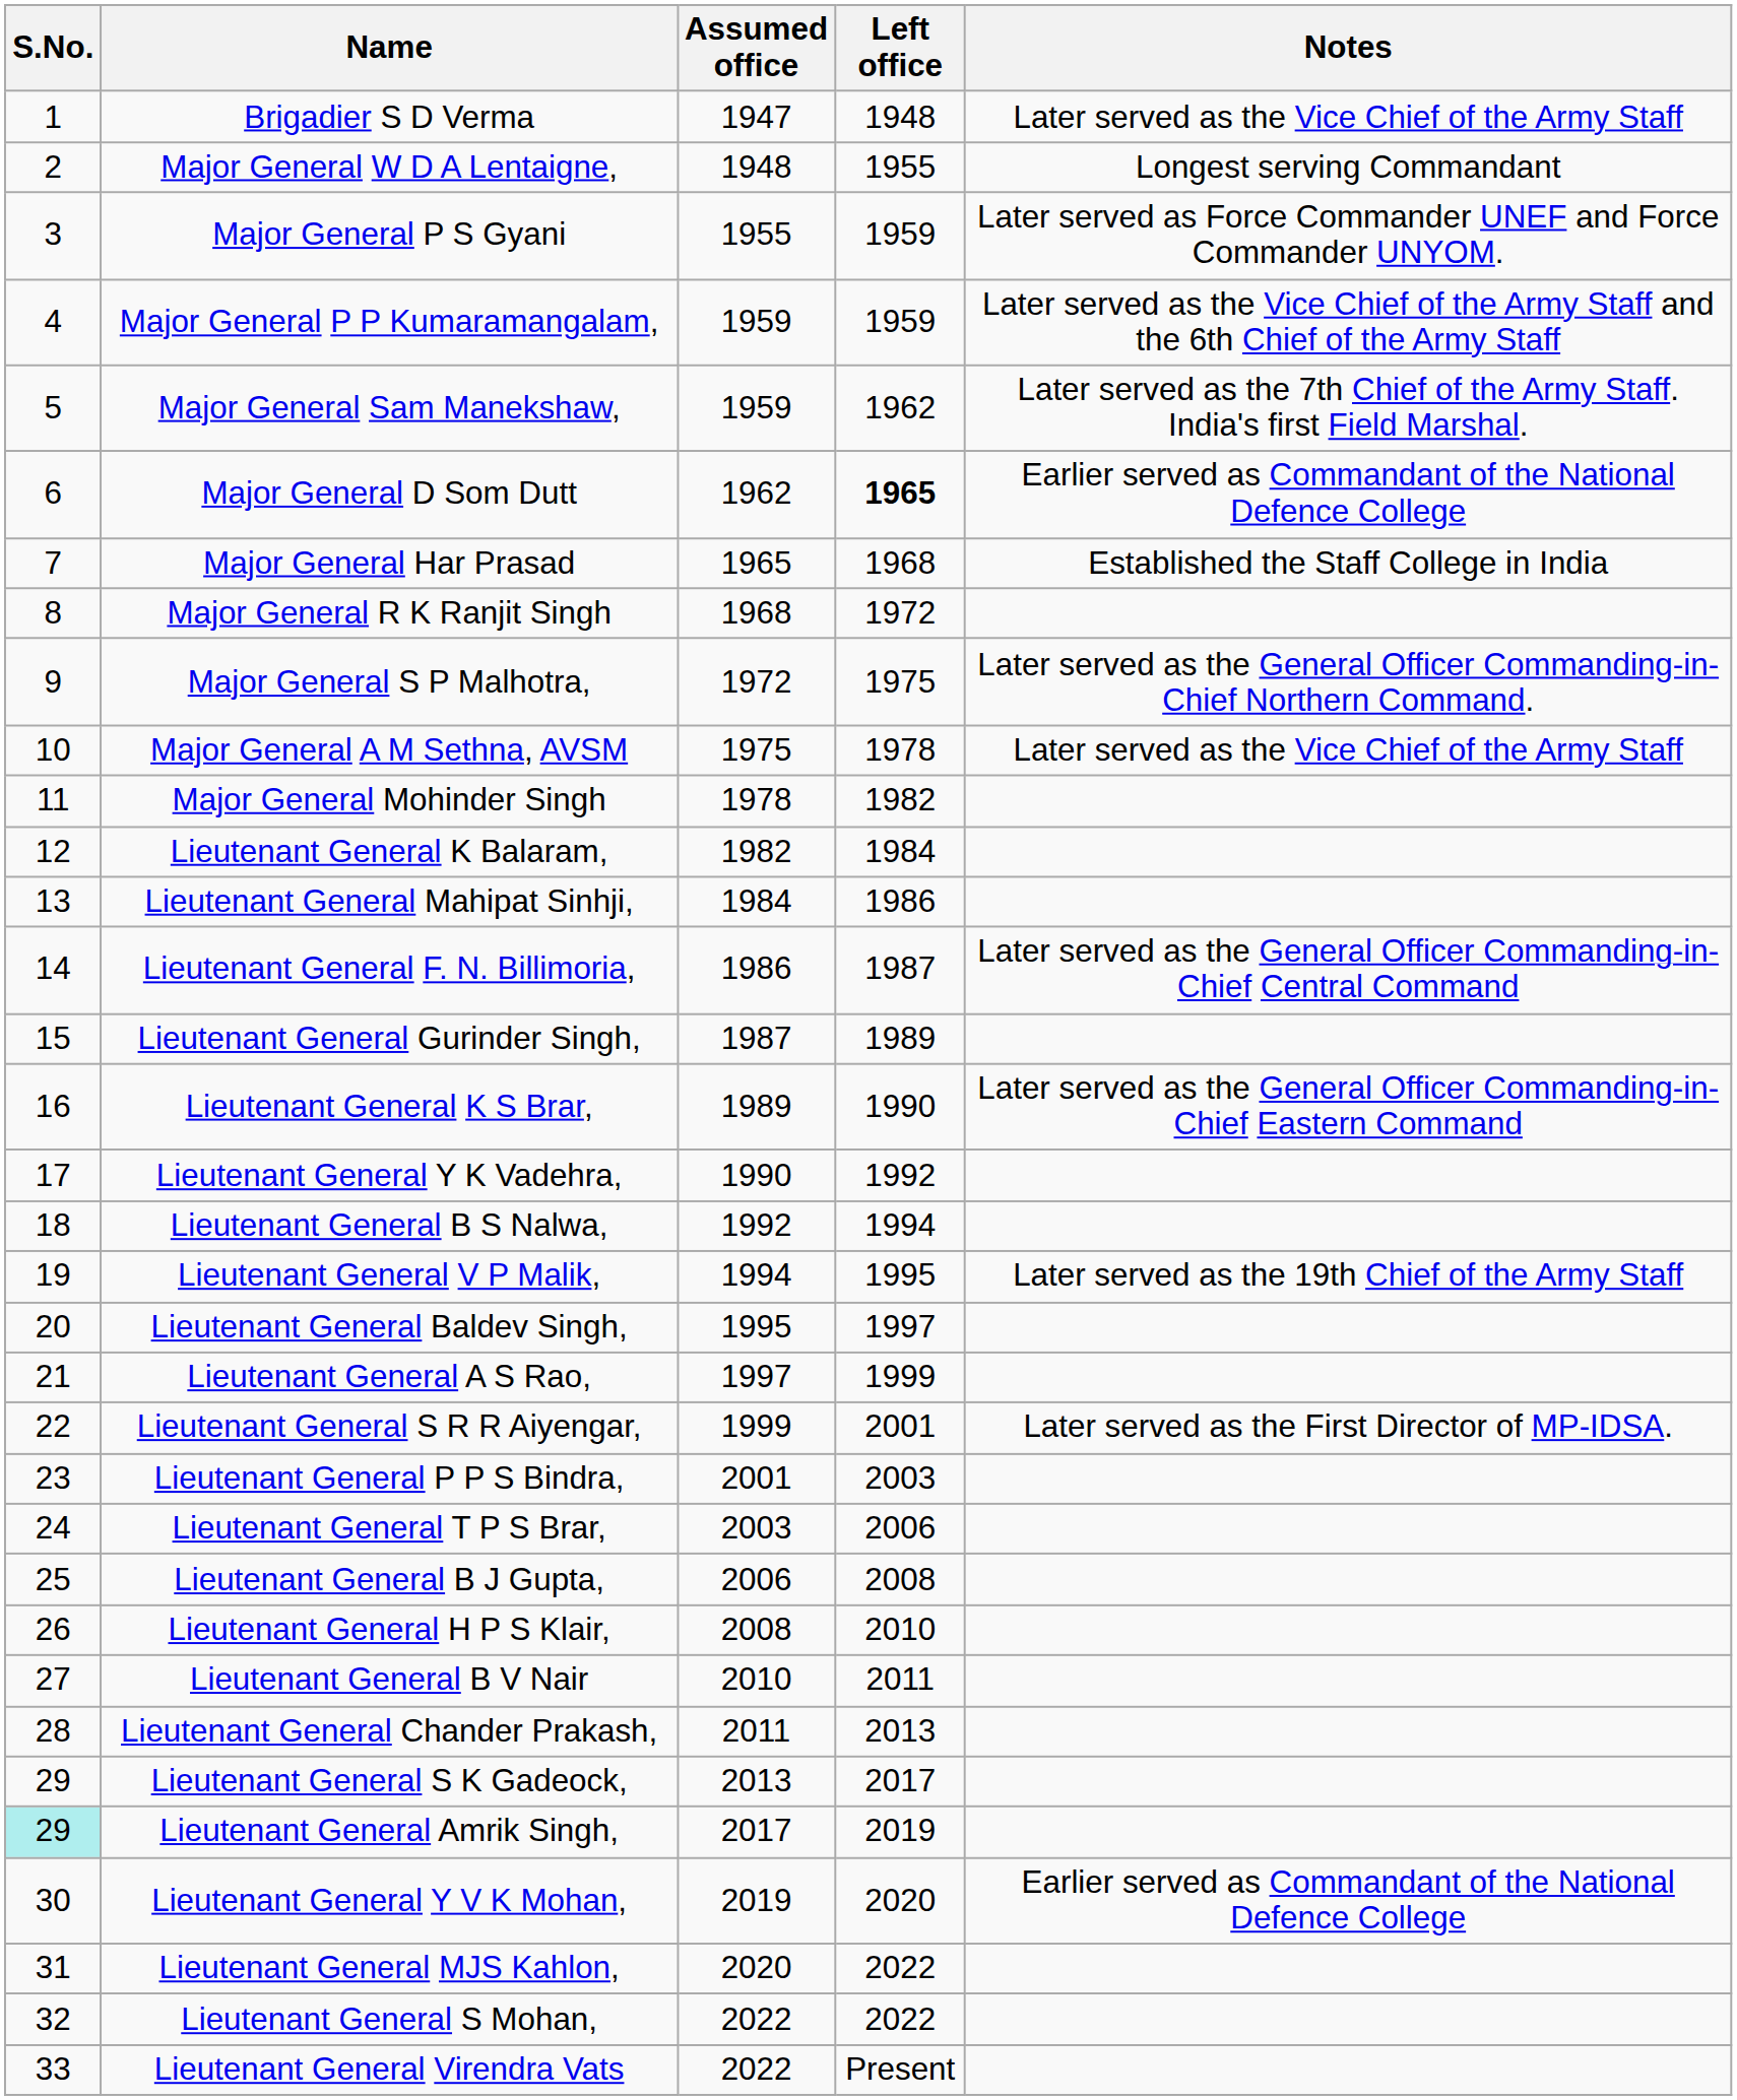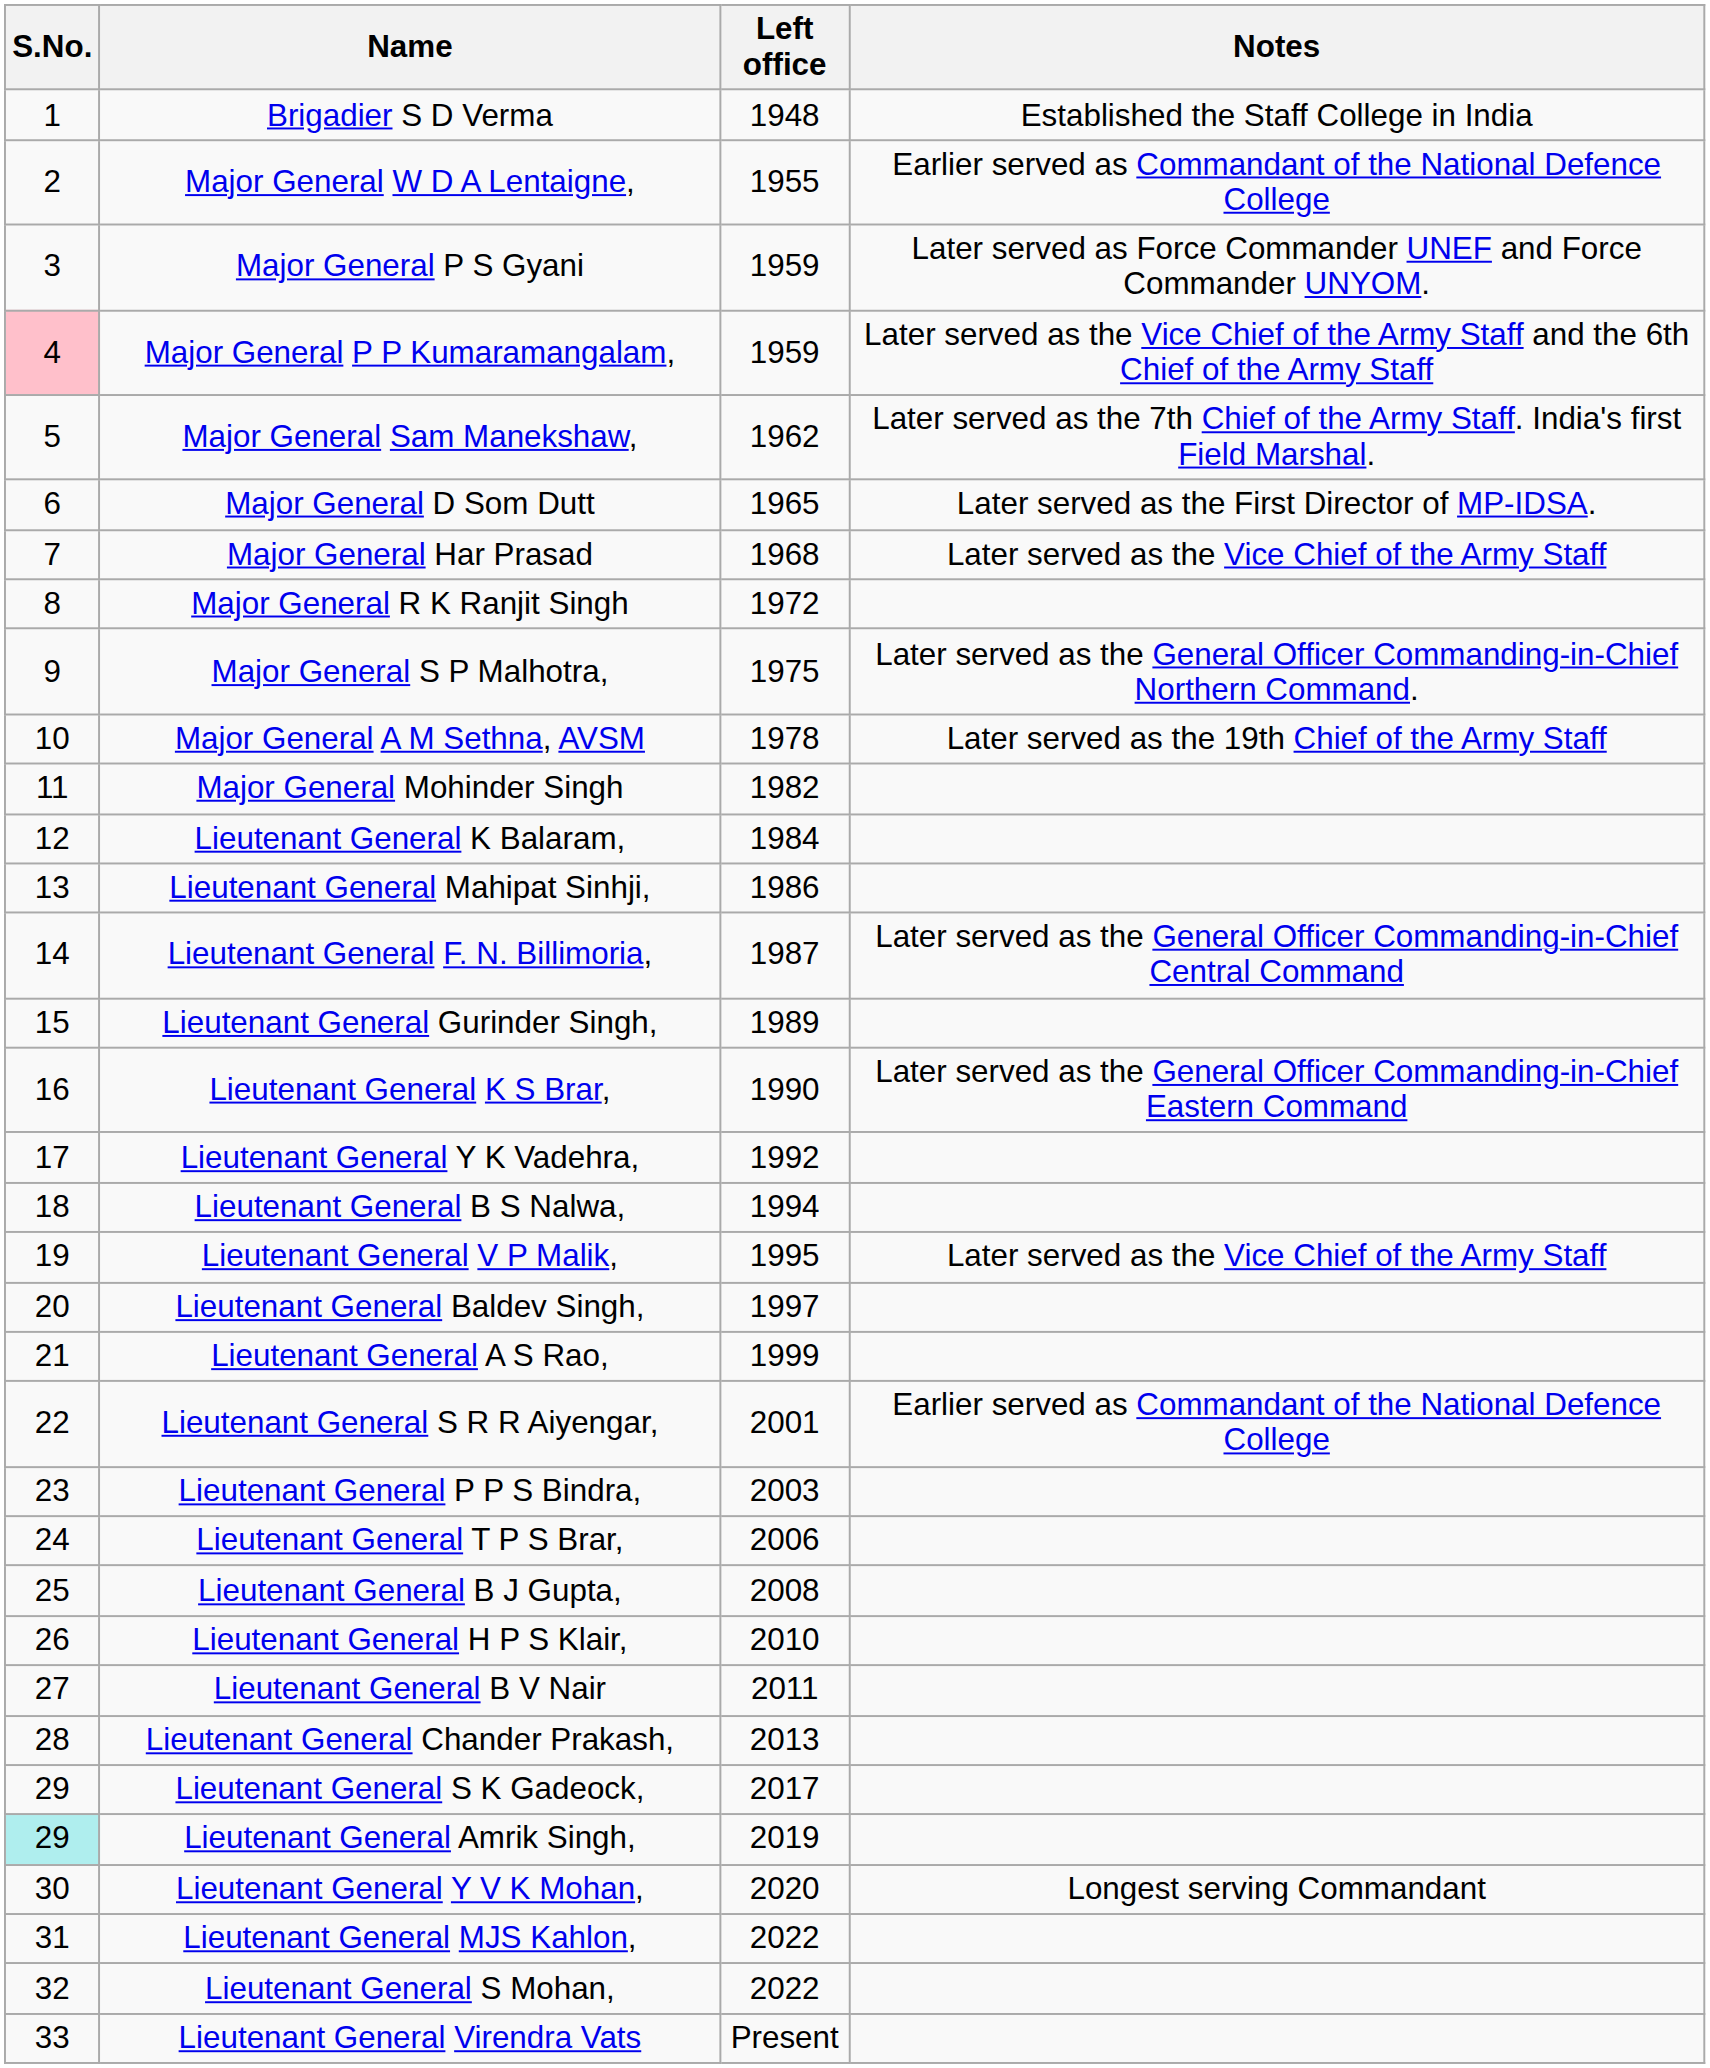 <table class="wikitable" style="text-align:center">
 <tr>
 <th scope="col" style="width: 20px;">S.No.</th>
 <th scope="col" style="width: 400px;">Name</th>
-<th scope="col" style="width: 60px;">Assumed office</th>
 <th scope="col" style="width: 60px;">Left office</th>
 <th scope="col" style="width: 600px;">Notes</th>
 </tr>
 <tr>
 <td>1</td>
 <td><a href='#'>Brigadier</a> S D Verma</td>
-<td>1947</td>
 <td>1948</td>
-<td>Later served as the <a href='#'>Vice Chief of the Army Staff</a></td>
+<td>Established the Staff College in India</td>
 </tr>
 <tr>
 <td>2</td>
 <td><a href='#'>Major General</a> <a href='#'>W D A Lentaigne</a>, </td>
-<td>1948</td>
 <td>1955</td>
-<td>Longest serving Commandant</td>
+<td>Earlier served as <a href='#'>Commandant of the National Defence College</a></td>
 </tr>
 <tr>
 <td>3</td>
 <td><a href='#'>Major General</a> P S Gyani</td>
-<td>1955</td>
 <td>1959</td>
 <td>Later served as Force Commander <a href='#'>UNEF</a> and Force Commander <a href='#'>UNYOM</a>.</td>
 </tr>
 <tr>
-<td>4</td>
+<td style="background: pink;">4</td>
 <td><a href='#'>Major General</a> <a href='#'>P P Kumaramangalam</a>, </td>
-<td>1959</td>
 <td>1959</td>
 <td>Later served as the <a href='#'>Vice Chief of the Army Staff</a> and the 6th <a href='#'>Chief of the Army Staff</a></td>
 </tr>
 <tr>
 <td>5</td>
 <td><a href='#'>Major General</a> <a href='#'>Sam Manekshaw</a>, </td>
-<td>1959</td>
 <td>1962</td>
 <td>Later served as the 7th <a href='#'>Chief of the Army Staff</a>. India's first <a href='#'>Field Marshal</a>.</td>
 </tr>
 <tr>
 <td>6</td>
 <td><a href='#'>Major General</a> D Som Dutt</td>
-<td>1962</td>
-<td><strong>1965</strong></td>
-<td>Earlier served as <a href='#'>Commandant of the National Defence College</a></td>
+<td>1965</td>
+<td>Later served as the First Director of <a href='#'>MP-IDSA</a>.</td>
 </tr>
 <tr>
 <td>7</td>
 <td><a href='#'>Major General</a> Har Prasad</td>
-<td>1965</td>
 <td>1968</td>
-<td>Established the Staff College in India</td>
+<td>Later served as the <a href='#'>Vice Chief of the Army Staff</a></td>
 </tr>
 <tr>
 <td>8</td>
 <td><a href='#'>Major General</a> R K Ranjit Singh</td>
-<td>1968</td>
 <td>1972</td>
 <td></td>
 </tr>
 <tr>
 <td>9</td>
 <td><a href='#'>Major General</a> S P Malhotra, </td>
-<td>1972</td>
 <td>1975</td>
 <td>Later served as the <a href='#'>General Officer Commanding-in-Chief Northern Command</a>.</td>
 </tr>
 <tr>
 <td>10</td>
 <td><a href='#'>Major General</a> <a href='#'>A M Sethna</a>, <a href='#'>AVSM</a></td>
-<td>1975</td>
 <td>1978</td>
-<td>Later served as the <a href='#'>Vice Chief of the Army Staff</a></td>
+<td>Later served as the 19th <a href='#'>Chief of the Army Staff</a></td>
 </tr>
 <tr>
 <td>11</td>
 <td><a href='#'>Major General</a> Mohinder Singh</td>
-<td>1978</td>
 <td>1982</td>
 <td></td>
 </tr>
 <tr>
 <td>12</td>
 <td><a href='#'>Lieutenant General</a> K Balaram, </td>
-<td>1982</td>
 <td>1984</td>
 <td></td>
 </tr>
 <tr>
 <td>13</td>
 <td><a href='#'>Lieutenant General</a> Mahipat Sinhji, </td>
-<td>1984</td>
 <td>1986</td>
 <td></td>
 </tr>
 <tr>
 <td>14</td>
 <td><a href='#'>Lieutenant General</a> <a href='#'>F. N. Billimoria</a>, </td>
-<td>1986</td>
 <td>1987</td>
 <td>Later served as the <a href='#'>General Officer Commanding-in-Chief</a> <a href='#'>Central Command</a></td>
 </tr>
 <tr>
 <td>15</td>
 <td><a href='#'>Lieutenant General</a> Gurinder Singh, </td>
-<td>1987</td>
 <td>1989</td>
 <td></td>
 </tr>
 <tr>
 <td>16</td>
 <td><a href='#'>Lieutenant General</a> <a href='#'>K S Brar</a>, </td>
-<td>1989</td>
 <td>1990</td>
 <td>Later served as the <a href='#'>General Officer Commanding-in-Chief</a> <a href='#'>Eastern Command</a></td>
 </tr>
 <tr>
 <td>17</td>
 <td><a href='#'>Lieutenant General</a> Y K Vadehra, </td>
-<td>1990</td>
 <td>1992</td>
 <td></td>
 </tr>
 <tr>
 <td>18</td>
 <td><a href='#'>Lieutenant General</a> B S Nalwa, </td>
-<td>1992</td>
 <td>1994</td>
 <td></td>
 </tr>
 <tr>
 <td>19</td>
 <td><a href='#'>Lieutenant General</a> <a href='#'>V P Malik</a>, </td>
-<td>1994</td>
 <td>1995</td>
-<td>Later served as the 19th <a href='#'>Chief of the Army Staff</a></td>
+<td>Later served as the <a href='#'>Vice Chief of the Army Staff</a></td>
 </tr>
 <tr>
 <td>20</td>
 <td><a href='#'>Lieutenant General</a> Baldev Singh, </td>
-<td>1995</td>
 <td>1997</td>
 <td></td>
 </tr>
 <tr>
 <td>21</td>
 <td><a href='#'>Lieutenant General</a> A S Rao, </td>
-<td>1997</td>
 <td>1999</td>
 <td></td>
 </tr>
 <tr>
 <td>22</td>
 <td><a href='#'>Lieutenant General</a> S R R Aiyengar, </td>
-<td>1999</td>
 <td>2001</td>
-<td>Later served as the First Director of <a href='#'>MP-IDSA</a>.</td>
+<td>Earlier served as <a href='#'>Commandant of the National Defence College</a></td>
 </tr>
 <tr>
 <td>23</td>
 <td><a href='#'>Lieutenant General</a> P P S Bindra, </td>
-<td>2001</td>
 <td>2003</td>
 <td></td>
 </tr>
 <tr>
 <td>24</td>
 <td><a href='#'>Lieutenant General</a> T P S Brar, </td>
-<td>2003</td>
 <td>2006</td>
 <td></td>
 </tr>
 <tr>
 <td>25</td>
 <td><a href='#'>Lieutenant General</a> B J Gupta, </td>
-<td>2006</td>
 <td>2008</td>
 <td></td>
 </tr>
 <tr>
 <td>26</td>
 <td><a href='#'>Lieutenant General</a> H P S Klair, </td>
-<td>2008</td>
 <td>2010</td>
 <td></td>
 </tr>
 <tr>
 <td>27</td>
 <td><a href='#'>Lieutenant General</a> B V Nair</td>
-<td>2010</td>
 <td>2011</td>
 <td></td>
 </tr>
 <tr>
 <td>28</td>
 <td><a href='#'>Lieutenant General</a> Chander Prakash, </td>
-<td>2011</td>
 <td>2013</td>
 <td></td>
 </tr>
 <tr>
 <td>29</td>
 <td><a href='#'>Lieutenant General</a> S K Gadeock, </td>
-<td>2013</td>
 <td>2017</td>
 <td></td>
 </tr>
 <tr>
 <td style="background: paleturquoise;">29</td>
 <td><a href='#'>Lieutenant General</a> Amrik Singh, </td>
-<td>2017</td>
 <td>2019</td>
 <td></td>
 </tr>
 <tr>
 <td>30</td>
 <td><a href='#'>Lieutenant General</a> <a href='#'>Y V K Mohan</a>, </td>
-<td>2019</td>
 <td>2020</td>
-<td>Earlier served as <a href='#'>Commandant of the National Defence College</a></td>
+<td>Longest serving Commandant</td>
 </tr>
 <tr>
 <td>31</td>
 <td><a href='#'>Lieutenant General</a> <a href='#'>MJS Kahlon</a>, </td>
-<td>2020</td>
 <td>2022</td>
 <td></td>
 </tr>
 <tr>
 <td>32</td>
 <td><a href='#'>Lieutenant General</a> S Mohan, </td>
 <td>2022</td>
-<td>2022</td>
 <td></td>
 </tr>
 <tr>
 <td>33</td>
 <td><a href='#'>Lieutenant General</a> <a href='#'>Virendra Vats</a> </td>
-<td>2022</td>
 <td>Present</td>
 <td></td>
 </tr>
 </table>
